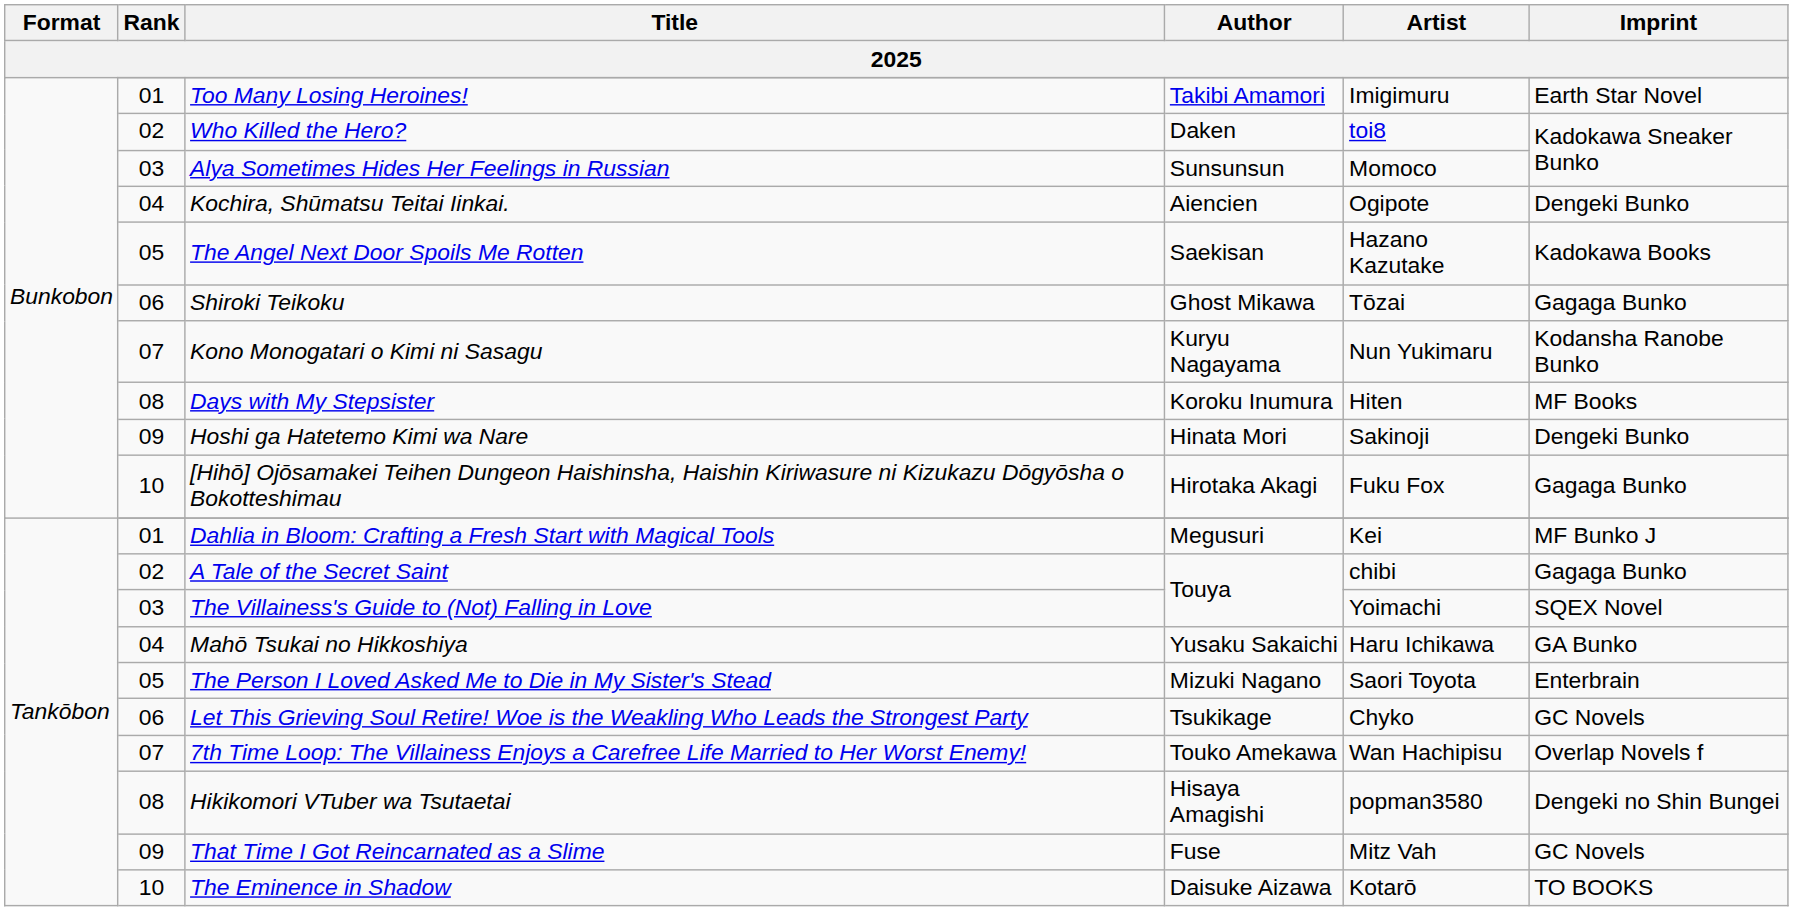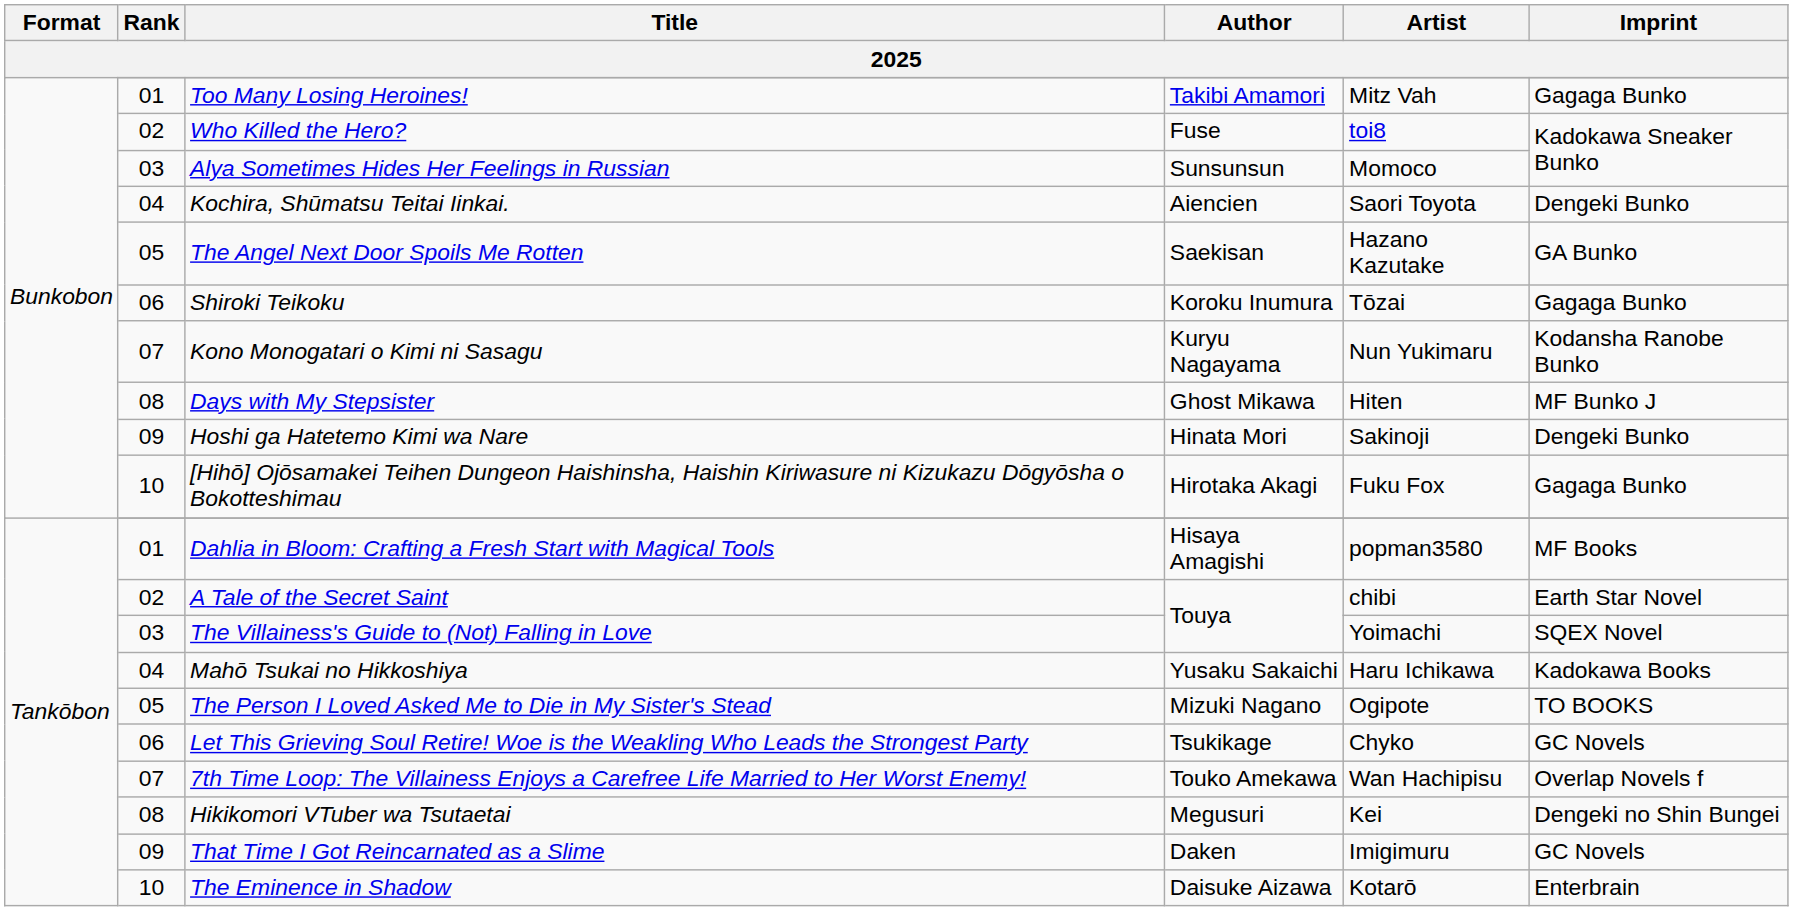 <table class="wikitable">
 <tr>
 <th>Format</th>
 <th>Rank</th>
 <th>Title</th>
 <th>Author</th>
 <th>Artist</th>
 <th>Imprint</th>
 </tr>
 <tr>
 <th colspan="6">2025</th>
 </tr>
 <tr>
 <td rowspan="11"><em>Bunkobon</em></td>
 </tr>
 <tr>
 <td align="center">01</td>
 <td><em><a href='#'>Too Many Losing Heroines!</a></em></td>
 <td><a href='#'>Takibi Amamori</a></td>
-<td>Imigimuru</td>
-<td>Earth Star Novel</td>
+<td>Mitz Vah</td>
+<td>Gagaga Bunko</td>
 </tr>
 <tr>
 <td align="center">02</td>
 <td><em><a href='#'>Who Killed the Hero?</a></em></td>
-<td>Daken</td>
+<td>Fuse</td>
 <td><a href='#'>toi8</a></td>
 <td rowspan="2">Kadokawa Sneaker Bunko</td>
 </tr>
 <tr>
 <td align="center">03</td>
 <td><em><a href='#'>Alya Sometimes Hides Her Feelings in Russian</a></em></td>
 <td>Sunsunsun</td>
 <td>Momoco</td>
 </tr>
 <tr>
 <td align="center">04</td>
 <td><em>Kochira, Shūmatsu Teitai Iinkai.</em></td>
 <td>Aiencien</td>
-<td>Ogipote</td>
+<td>Saori Toyota</td>
 <td>Dengeki Bunko</td>
 </tr>
 <tr>
 <td align="center">05</td>
 <td><em><a href='#'>The Angel Next Door Spoils Me Rotten</a></em></td>
 <td>Saekisan</td>
 <td>Hazano Kazutake</td>
-<td>Kadokawa Books</td>
+<td>GA Bunko</td>
 </tr>
 <tr>
 <td align="center">06</td>
 <td><em>Shiroki Teikoku</em></td>
-<td>Ghost Mikawa</td>
+<td>Koroku Inumura</td>
 <td>Tōzai</td>
 <td>Gagaga Bunko</td>
 </tr>
 <tr>
 <td align="center">07</td>
 <td><em>Kono Monogatari o Kimi ni Sasagu</em></td>
 <td>Kuryu Nagayama</td>
 <td>Nun Yukimaru</td>
 <td>Kodansha Ranobe Bunko</td>
 </tr>
 <tr>
 <td align="center">08</td>
 <td><em><a href='#'>Days with My Stepsister</a></em></td>
-<td>Koroku Inumura</td>
+<td>Ghost Mikawa</td>
 <td>Hiten</td>
-<td>MF Books</td>
+<td>MF Bunko J</td>
 </tr>
 <tr>
 <td align="center">09</td>
 <td><em>Hoshi ga Hatetemo Kimi wa Nare</em></td>
 <td>Hinata Mori</td>
 <td>Sakinoji</td>
 <td>Dengeki Bunko</td>
 </tr>
 <tr>
 <td align="center">10</td>
 <td><em>[Hihō] Ojōsamakei Teihen Dungeon Haishinsha, Haishin Kiriwasure ni Kizukazu Dōgyōsha o Bokotteshimau</em></td>
 <td>Hirotaka Akagi</td>
 <td>Fuku Fox</td>
 <td>Gagaga Bunko</td>
 </tr>
 <tr>
 <td rowspan="11"><em>Tankōbon</em></td>
 </tr>
 <tr>
 <td align="center">01</td>
 <td><em><a href='#'>Dahlia in Bloom: Crafting a Fresh Start with Magical Tools</a></em></td>
-<td>Megusuri</td>
-<td>Kei</td>
-<td>MF Bunko J</td>
+<td>Hisaya Amagishi</td>
+<td>popman3580</td>
+<td>MF Books</td>
 </tr>
 <tr>
 <td align="center">02</td>
 <td><em><a href='#'>A Tale of the Secret Saint</a></em></td>
 <td rowspan="2">Touya</td>
 <td>chibi</td>
-<td>Gagaga Bunko</td>
+<td>Earth Star Novel</td>
 </tr>
 <tr>
 <td align="center">03</td>
 <td><em><a href='#'>The Villainess's Guide to (Not) Falling in Love</a></em></td>
 <td>Yoimachi</td>
 <td>SQEX Novel</td>
 </tr>
 <tr>
 <td align="center">04</td>
 <td><em>Mahō Tsukai no Hikkoshiya</em></td>
 <td>Yusaku Sakaichi</td>
 <td>Haru Ichikawa</td>
-<td>GA Bunko</td>
+<td>Kadokawa Books</td>
 </tr>
 <tr>
 <td align="center">05</td>
 <td><em><a href='#'>The Person I Loved Asked Me to Die in My Sister's Stead</a></em></td>
 <td>Mizuki Nagano</td>
-<td>Saori Toyota</td>
-<td>Enterbrain</td>
+<td>Ogipote</td>
+<td>TO BOOKS</td>
 </tr>
 <tr>
 <td align="center">06</td>
 <td><em><a href='#'>Let This Grieving Soul Retire! Woe is the Weakling Who Leads the Strongest Party</a></em></td>
 <td>Tsukikage</td>
 <td>Chyko</td>
 <td>GC Novels</td>
 </tr>
 <tr>
 <td align="center">07</td>
 <td><em><a href='#'>7th Time Loop: The Villainess Enjoys a Carefree Life Married to Her Worst Enemy!</a></em></td>
 <td>Touko Amekawa</td>
 <td>Wan Hachipisu</td>
 <td>Overlap Novels f</td>
 </tr>
 <tr>
 <td align="center">08</td>
 <td><em>Hikikomori VTuber wa Tsutaetai</em></td>
-<td>Hisaya Amagishi</td>
-<td>popman3580</td>
+<td>Megusuri</td>
+<td>Kei</td>
 <td>Dengeki no Shin Bungei</td>
 </tr>
 <tr>
 <td align="center">09</td>
 <td><em><a href='#'>That Time I Got Reincarnated as a Slime</a></em></td>
-<td>Fuse</td>
-<td>Mitz Vah</td>
+<td>Daken</td>
+<td>Imigimuru</td>
 <td>GC Novels</td>
 </tr>
 <tr>
 <td align="center">10</td>
 <td><em><a href='#'>The Eminence in Shadow</a></em></td>
 <td>Daisuke Aizawa</td>
 <td>Kotarō</td>
-<td>TO BOOKS</td>
+<td>Enterbrain</td>
 </tr>
 </table>
